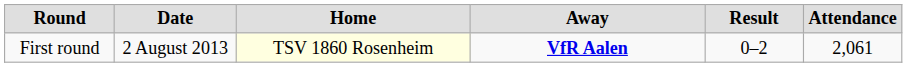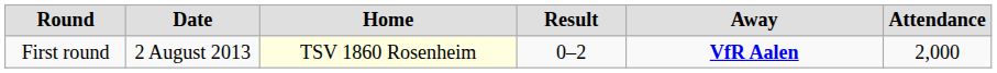 <table class="wikitable">
 <tr style="text-align:center; background:#dfdfdf;">
 <td style="width:90px;"><strong>Round</strong></td>
 <td style="width:100px;"><strong>Date</strong></td>
 <td style="width:200px;"><strong>Home</strong></td>
+<td style="width:80px;"><strong>Result</strong></td>
 <td style="width:200px;"><strong>Away</strong></td>
-<td style="width:80px;"><strong>Result</strong></td>
 <td style="width:80px;"><strong>Attendance</strong></td>
 </tr>
 <tr style="text-align:center;">
 <td>First round</td>
 <td>2 August 2013</td>
 <td style="background: lightyellow;">TSV 1860 Rosenheim</td>
+<td>0–2</td>
 <td><strong><a href='#'>VfR Aalen</a></strong></td>
-<td>0–2</td>
-<td>2,061</td>
+<td>2,000</td>
 </tr>
 </table>
